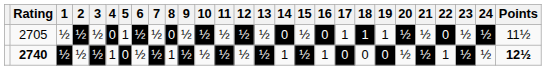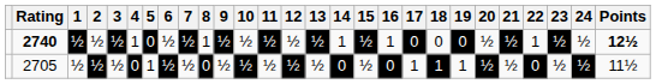 <table class="wikitable" style="text-align:center">
 <tr>
 <th></th>
 <th>Rating</th>
 <th>1</th>
 <th>2</th>
 <th>3</th>
 <th>4</th>
 <th>5</th>
 <th>6</th>
 <th>7</th>
 <th>8</th>
 <th>9</th>
 <th>10</th>
 <th>11</th>
 <th>12</th>
 <th>13</th>
 <th>14</th>
 <th>15</th>
 <th>16</th>
 <th>17</th>
 <th>18</th>
 <th>19</th>
 <th>20</th>
 <th>21</th>
 <th>22</th>
 <th>23</th>
 <th>24</th>
 <th>Points</th>
 </tr>
 <tr>
 <td align=left></td>
+<td><strong>2740</strong></td>
+<td style="background:black; color:white">½</td>
+<td>½</td>
+<td style="background:black; color:white">½</td>
+<td>1</td>
+<td style="background:black; color:white">0</td>
+<td>½</td>
+<td style="background:black; color:white">½</td>
+<td>1</td>
+<td style="background:black; color:white">½</td>
+<td>½</td>
+<td style="background:black; color:white">½</td>
+<td>½</td>
+<td style="background:black; color:white">½</td>
+<td>1</td>
+<td style="background:black; color:white">½</td>
+<td>1</td>
+<td style="background:black; color:white">0</td>
+<td>0</td>
+<td style="background:black; color:white">0</td>
+<td>½</td>
+<td style="background:black; color:white">½</td>
+<td>1</td>
+<td style="background:black; color:white">½</td>
+<td>½</td>
+<td><strong>12½</strong></td>
+</tr>
+<tr>
+<td align=left></td>
 <td>2705</td>
 <td>½</td>
 <td style="background:black; color:white">½</td>
 <td>½</td>
 <td style="background:black; color:white">0</td>
 <td>1</td>
 <td style="background:black; color:white">½</td>
 <td>½</td>
 <td style="background:black; color:white">0</td>
 <td>½</td>
 <td style="background:black; color:white">½</td>
 <td>½</td>
 <td style="background:black; color:white">½</td>
 <td>½</td>
 <td style="background:black; color:white">0</td>
 <td>½</td>
 <td style="background:black; color:white">0</td>
 <td>1</td>
 <td style="background:black; color:white">1</td>
 <td>1</td>
 <td style="background:black; color:white">½</td>
 <td>½</td>
 <td style="background:black; color:white">0</td>
 <td>½</td>
 <td style="background:black; color:white">½</td>
 <td>11½</td>
 </tr>
-<tr>
-<td align=left></td>
-<td><strong>2740</strong></td>
-<td style="background:black; color:white">½</td>
-<td>½</td>
-<td style="background:black; color:white">½</td>
-<td>1</td>
-<td style="background:black; color:white">0</td>
-<td>½</td>
-<td style="background:black; color:white">½</td>
-<td>1</td>
-<td style="background:black; color:white">½</td>
-<td>½</td>
-<td style="background:black; color:white">½</td>
-<td>½</td>
-<td style="background:black; color:white">½</td>
-<td>1</td>
-<td style="background:black; color:white">½</td>
-<td>1</td>
-<td style="background:black; color:white">0</td>
-<td>0</td>
-<td style="background:black; color:white">0</td>
-<td>½</td>
-<td style="background:black; color:white">½</td>
-<td>1</td>
-<td style="background:black; color:white">½</td>
-<td>½</td>
-<td><strong>12½</strong></td>
-</tr>
 </table>
